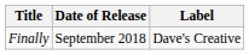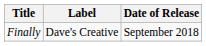 <table class="wikitable">
 <tr>
 <th><strong>Title</strong></th>
+<th><strong>Label</strong></th>
 <th><strong>Date of Release</strong></th>
-<th><strong>Label</strong></th>
 </tr>
 <tr>
 <td><em>Finally</em></td>
+<td>Dave's Creative</td>
 <td>September 2018</td>
-<td>Dave's Creative</td>
 </tr>
 </table>
